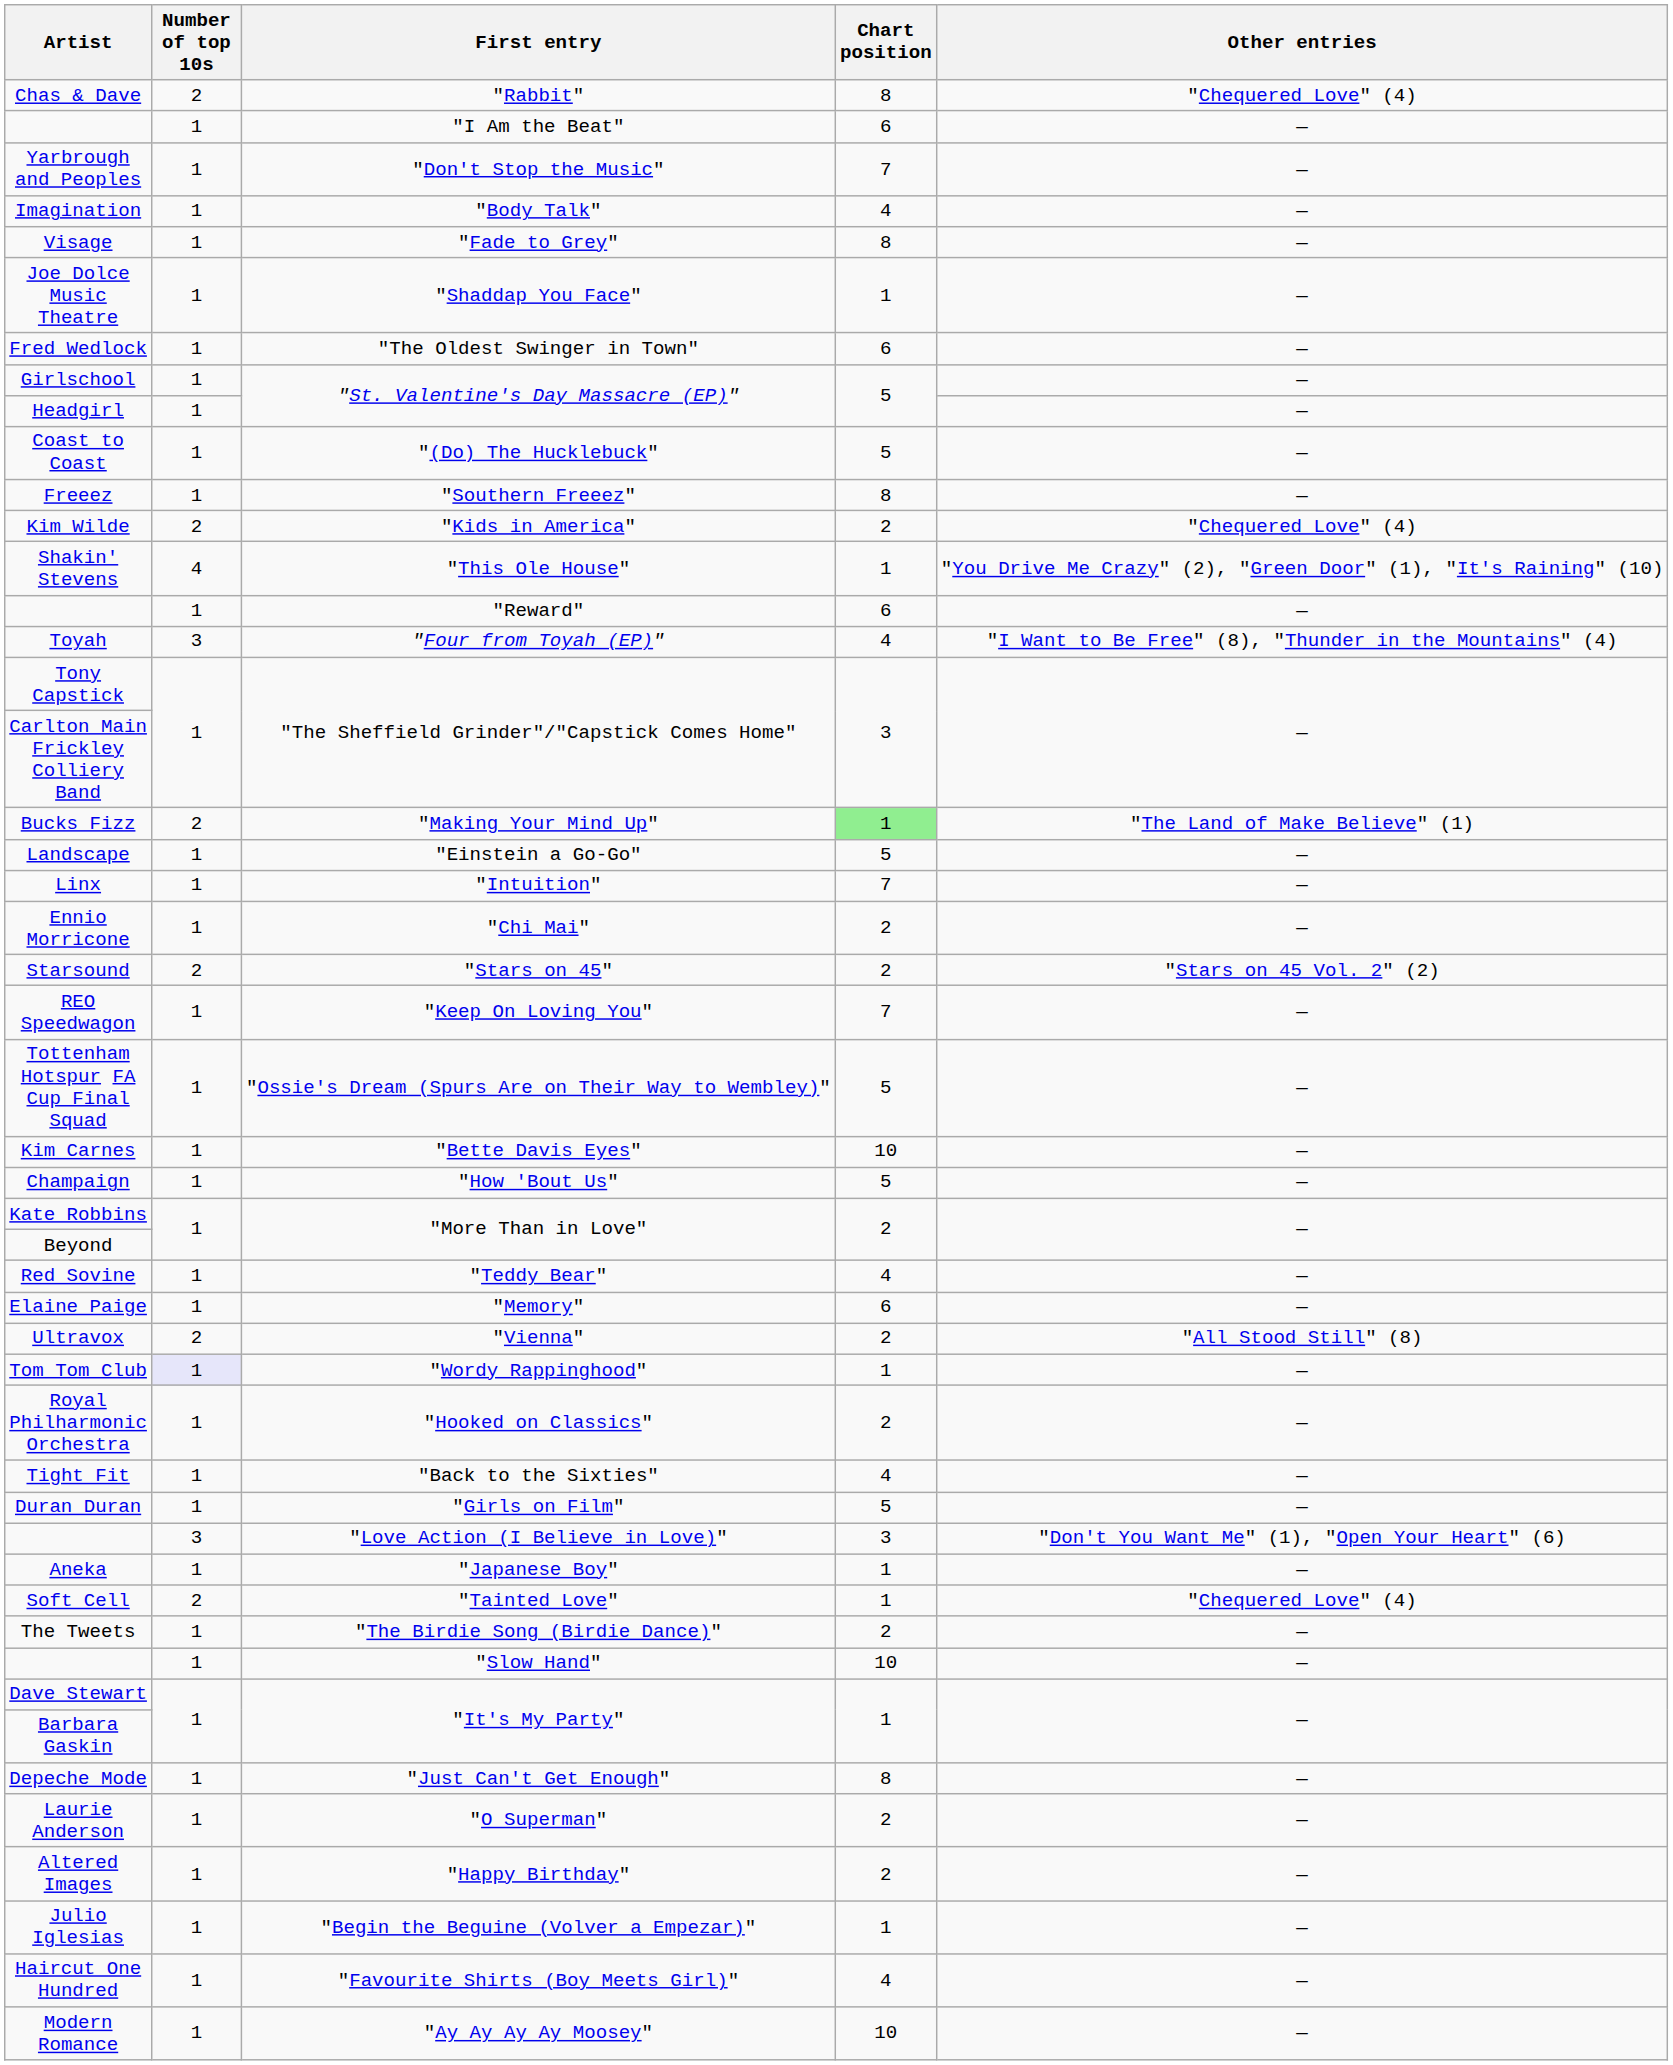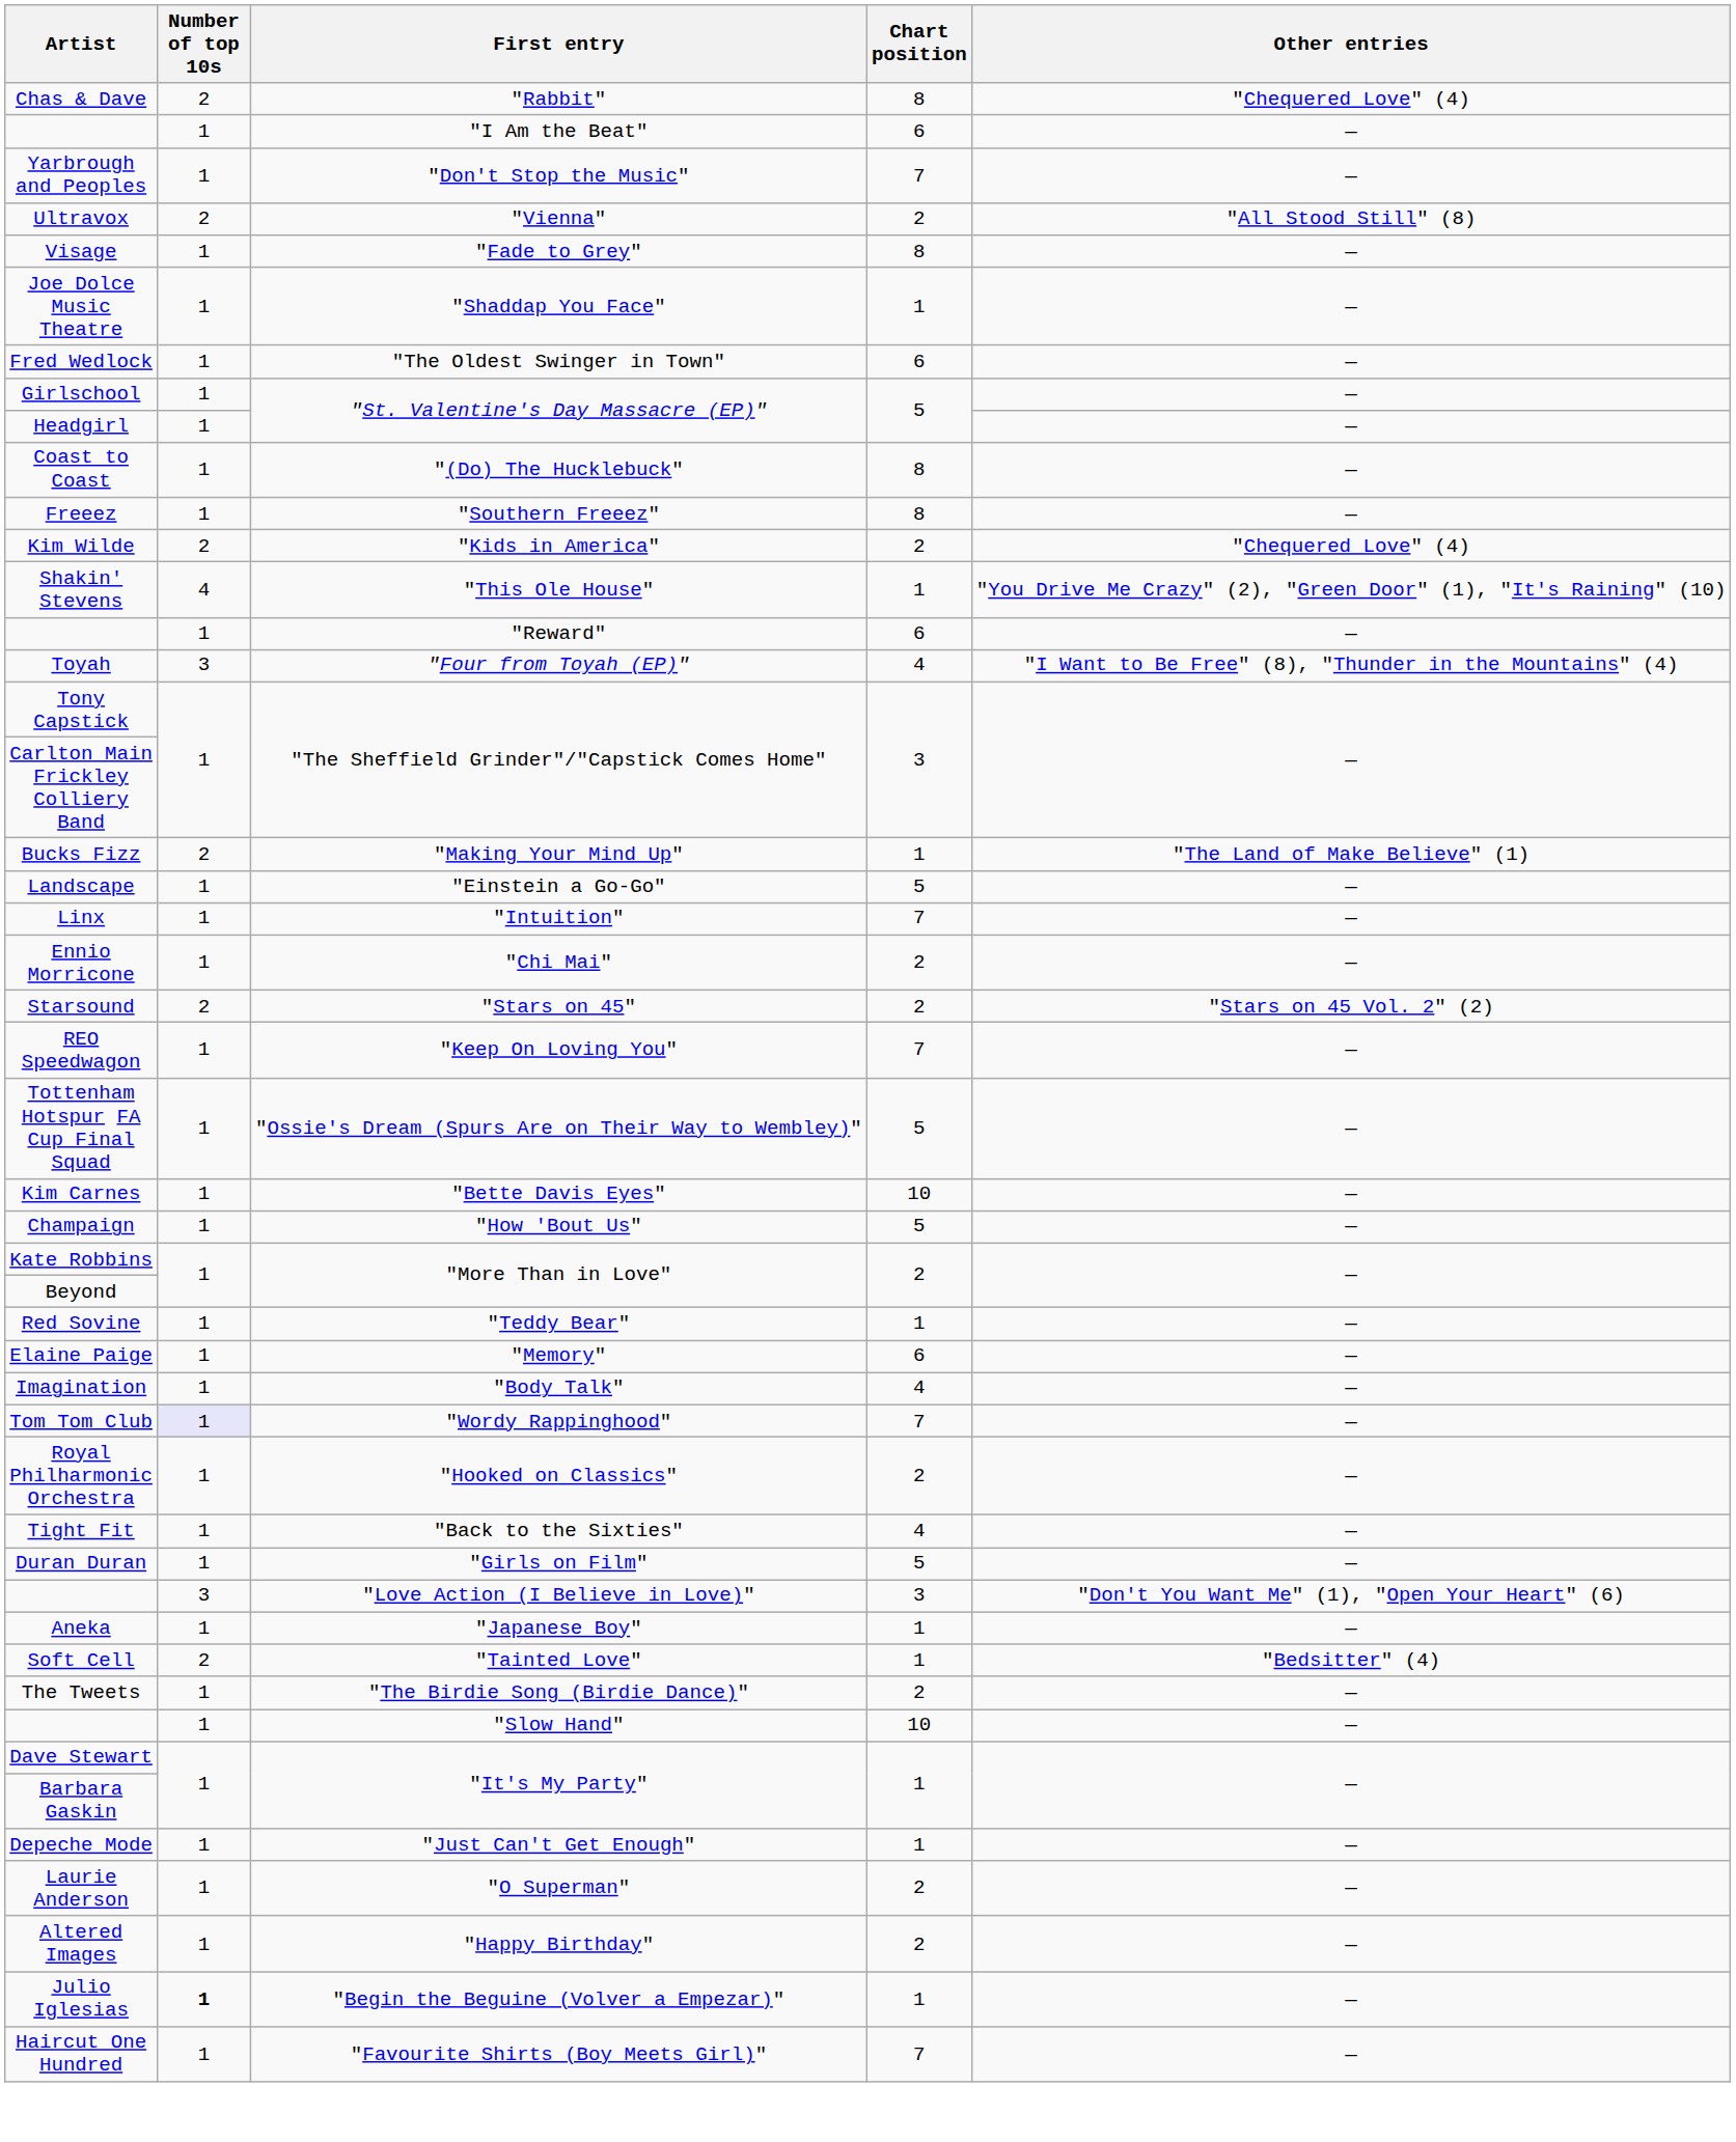 <table class="wikitable sortable mw-collapsible mw-collapsed" style="text-align: center;">
 <tr>
 <th scope="col" style="width:55px;">Artist</th>
 <th scope="col" style="width:55px;" data-sort-type="number">Number of top 10s</th>
 <th scope="col" style="text-align:center;">First entry</th>
 <th scope="col" style="width:55px;" data-sort-type="number">Chart position</th>
 <th scope="col" style="text-align:center;">Other entries</th>
 </tr>
 <tr>
 <td><a href='#'>Chas & Dave</a></td>
 <td>2</td>
 <td>"<a href='#'>Rabbit</a>"</td>
 <td>8</td>
 <td>"<a href='#'>Chequered Love</a>" (4)</td>
 </tr>
 <tr>
 <td></td>
 <td>1</td>
 <td>"I Am the Beat"</td>
 <td>6</td>
 <td>—</td>
 </tr>
 <tr>
 <td><a href='#'>Yarbrough and Peoples</a></td>
 <td>1</td>
 <td>"<a href='#'>Don't Stop the Music</a>"</td>
 <td>7</td>
 <td>—</td>
 </tr>
 <tr>
-<td><a href='#'>Imagination</a></td>
-<td>1</td>
-<td>"<a href='#'>Body Talk</a>"</td>
-<td>4</td>
-<td>—</td>
+<td><a href='#'>Ultravox</a></td>
+<td>2</td>
+<td>"<a href='#'>Vienna</a>"</td>
+<td>2</td>
+<td>"<a href='#'>All Stood Still</a>" (8)</td>
 </tr>
 <tr>
 <td><a href='#'>Visage</a></td>
 <td>1</td>
 <td>"<a href='#'>Fade to Grey</a>"</td>
 <td>8</td>
 <td>—</td>
 </tr>
 <tr>
 <td><a href='#'>Joe Dolce Music Theatre</a></td>
 <td>1</td>
 <td>"<a href='#'>Shaddap You Face</a>"</td>
 <td>1</td>
 <td>—</td>
 </tr>
 <tr>
 <td><a href='#'>Fred Wedlock</a></td>
 <td>1</td>
 <td>"The Oldest Swinger in Town"</td>
 <td>6</td>
 <td>—</td>
 </tr>
 <tr>
 <td><a href='#'>Girlschool</a></td>
 <td>1</td>
 <td rowspan="2" style="text-align:center"><em>"<a href='#'>St. Valentine's Day Massacre (EP)</a>"</em></td>
 <td rowspan="2" style="text-align:center">5</td>
 <td>—</td>
 </tr>
 <tr>
 <td><a href='#'>Headgirl</a></td>
 <td>1</td>
 <td>—</td>
 </tr>
 <tr>
 <td><a href='#'>Coast to Coast</a></td>
 <td>1</td>
 <td>"<a href='#'>(Do) The Hucklebuck</a>"</td>
-<td>5</td>
+<td>8</td>
 <td>—</td>
 </tr>
 <tr>
 <td><a href='#'>Freeez</a></td>
 <td>1</td>
 <td>"<a href='#'>Southern Freeez</a>"</td>
 <td>8</td>
 <td>—</td>
 </tr>
 <tr>
 <td><a href='#'>Kim Wilde</a></td>
 <td>2</td>
 <td>"<a href='#'>Kids in America</a>"</td>
 <td>2</td>
 <td>"<a href='#'>Chequered Love</a>" (4)</td>
 </tr>
 <tr>
 <td><a href='#'>Shakin' Stevens</a></td>
 <td>4</td>
 <td>"<a href='#'>This Ole House</a>"</td>
 <td>1</td>
 <td>"<a href='#'>You Drive Me Crazy</a>" (2), "<a href='#'>Green Door</a>" (1), "<a href='#'>It's Raining</a>" (10)</td>
 </tr>
 <tr>
 <td></td>
 <td>1</td>
 <td>"Reward"</td>
 <td>6</td>
 <td>—</td>
 </tr>
 <tr>
 <td><a href='#'>Toyah</a></td>
 <td>3</td>
 <td><em>"<a href='#'>Four from Toyah (EP)</a>"</em></td>
 <td>4</td>
 <td>"<a href='#'>I Want to Be Free</a>" (8), "<a href='#'>Thunder in the Mountains</a>" (4)</td>
 </tr>
 <tr>
 <td><a href='#'>Tony Capstick</a></td>
 <td rowspan="2">1</td>
 <td rowspan="2" style="text-align:center">"The Sheffield Grinder"/"Capstick Comes Home"</td>
 <td rowspan="2" style="text-align:center">3</td>
 <td rowspan="2">—</td>
 </tr>
 <tr>
 <td><a href='#'>Carlton Main Frickley Colliery Band</a></td>
 </tr>
 <tr>
 <td><a href='#'>Bucks Fizz</a></td>
 <td>2</td>
 <td>"<a href='#'>Making Your Mind Up</a>"</td>
-<td style="background: lightgreen;">1</td>
+<td>1</td>
 <td>"<a href='#'>The Land of Make Believe</a>" (1) </td>
 </tr>
 <tr>
 <td><a href='#'>Landscape</a></td>
 <td>1</td>
 <td>"Einstein a Go-Go"</td>
 <td>5</td>
 <td>—</td>
 </tr>
 <tr>
 <td><a href='#'>Linx</a></td>
 <td>1</td>
 <td>"<a href='#'>Intuition</a>"</td>
 <td>7</td>
 <td>—</td>
 </tr>
 <tr>
 <td><a href='#'>Ennio Morricone</a></td>
 <td>1</td>
 <td>"<a href='#'>Chi Mai</a>"</td>
 <td>2</td>
 <td>—</td>
 </tr>
 <tr>
 <td><a href='#'>Starsound</a></td>
 <td>2</td>
 <td>"<a href='#'>Stars on 45</a>"</td>
 <td>2</td>
 <td>"<a href='#'>Stars on 45 Vol. 2</a>" (2)</td>
 </tr>
 <tr>
 <td><a href='#'>REO Speedwagon</a></td>
 <td>1</td>
 <td>"<a href='#'>Keep On Loving You</a>"</td>
 <td>7</td>
 <td>—</td>
 </tr>
 <tr>
 <td><a href='#'>Tottenham Hotspur</a> <a href='#'>FA Cup Final Squad</a></td>
 <td>1</td>
 <td>"<a href='#'>Ossie's Dream (Spurs Are on Their Way to Wembley)</a>"</td>
 <td>5</td>
 <td>—</td>
 </tr>
 <tr>
 <td><a href='#'>Kim Carnes</a></td>
 <td>1</td>
 <td>"<a href='#'>Bette Davis Eyes</a>"</td>
 <td>10</td>
 <td>—</td>
 </tr>
 <tr>
 <td><a href='#'>Champaign</a></td>
 <td>1</td>
 <td>"<a href='#'>How 'Bout Us</a>"</td>
 <td>5</td>
 <td>—</td>
 </tr>
 <tr>
 <td><a href='#'>Kate Robbins</a></td>
 <td rowspan="2">1</td>
 <td rowspan="2" style="text-align:center">"More Than in Love"</td>
 <td rowspan="2" style="text-align:center">2</td>
 <td rowspan="2">—</td>
 </tr>
 <tr>
 <td>Beyond</td>
 </tr>
 <tr>
 <td><a href='#'>Red Sovine</a></td>
 <td>1</td>
 <td>"<a href='#'>Teddy Bear</a>"</td>
-<td>4</td>
+<td>1</td>
 <td>—</td>
 </tr>
 <tr>
 <td><a href='#'>Elaine Paige</a></td>
 <td>1</td>
 <td>"<a href='#'>Memory</a>"</td>
 <td>6</td>
 <td>—</td>
 </tr>
 <tr>
-<td><a href='#'>Ultravox</a></td>
-<td>2</td>
-<td>"<a href='#'>Vienna</a>"</td>
-<td>2</td>
-<td>"<a href='#'>All Stood Still</a>" (8)</td>
+<td><a href='#'>Imagination</a></td>
+<td>1</td>
+<td>"<a href='#'>Body Talk</a>"</td>
+<td>4</td>
+<td>—</td>
 </tr>
 <tr>
 <td><a href='#'>Tom Tom Club</a></td>
 <td style="background: lavender;">1</td>
 <td>"<a href='#'>Wordy Rappinghood</a>"</td>
-<td>1</td>
+<td>7</td>
 <td>—</td>
 </tr>
 <tr>
 <td><a href='#'>Royal Philharmonic Orchestra</a></td>
 <td>1</td>
 <td>"<a href='#'>Hooked on Classics</a>"</td>
 <td>2</td>
 <td>—</td>
 </tr>
 <tr>
 <td><a href='#'>Tight Fit</a></td>
 <td>1</td>
 <td>"Back to the Sixties"</td>
 <td>4</td>
 <td>—</td>
 </tr>
 <tr>
 <td><a href='#'>Duran Duran</a></td>
 <td>1</td>
 <td>"<a href='#'>Girls on Film</a>"</td>
 <td>5</td>
 <td>—</td>
 </tr>
 <tr>
 <td></td>
 <td>3</td>
 <td>"<a href='#'>Love Action (I Believe in Love)</a>"</td>
 <td>3</td>
 <td>"<a href='#'>Don't You Want Me</a>" (1), "<a href='#'>Open Your Heart</a>" (6)</td>
 </tr>
 <tr>
 <td><a href='#'>Aneka</a></td>
 <td>1</td>
 <td>"<a href='#'>Japanese Boy</a>"</td>
 <td>1</td>
 <td>—</td>
 </tr>
 <tr>
 <td><a href='#'>Soft Cell</a></td>
 <td>2</td>
 <td>"<a href='#'>Tainted Love</a>"</td>
 <td>1</td>
-<td>"<a href='#'>Chequered Love</a>" (4)</td>
+<td>"<a href='#'>Bedsitter</a>" (4)</td>
 </tr>
 <tr>
 <td>The Tweets</td>
 <td>1</td>
 <td>"<a href='#'>The Birdie Song (Birdie Dance)</a>"</td>
 <td>2</td>
 <td>—</td>
 </tr>
 <tr>
 <td></td>
 <td>1</td>
 <td>"<a href='#'>Slow Hand</a>"</td>
 <td>10</td>
 <td>—</td>
 </tr>
 <tr>
 <td><a href='#'>Dave Stewart</a></td>
 <td rowspan="2">1</td>
 <td rowspan="2" style="text-align:center">"<a href='#'>It's My Party</a>"</td>
 <td rowspan="2" style="text-align:center">1</td>
 <td rowspan="2">—</td>
 </tr>
 <tr>
 <td><a href='#'>Barbara Gaskin</a></td>
 </tr>
 <tr>
 <td><a href='#'>Depeche Mode</a></td>
 <td>1</td>
 <td>"<a href='#'>Just Can't Get Enough</a>"</td>
-<td>8</td>
+<td>1</td>
 <td>—</td>
 </tr>
 <tr>
 <td><a href='#'>Laurie Anderson</a></td>
 <td>1</td>
 <td>"<a href='#'>O Superman</a>"</td>
 <td>2</td>
 <td>—</td>
 </tr>
 <tr>
 <td><a href='#'>Altered Images</a></td>
 <td>1</td>
 <td>"<a href='#'>Happy Birthday</a>"</td>
 <td>2</td>
 <td>—</td>
 </tr>
 <tr>
 <td><a href='#'>Julio Iglesias</a></td>
-<td>1</td>
+<td><strong>1</strong></td>
 <td>"<a href='#'>Begin the Beguine (Volver a Empezar)</a>"</td>
 <td>1</td>
 <td>—</td>
 </tr>
 <tr>
 <td><a href='#'>Haircut One Hundred</a></td>
 <td>1</td>
 <td>"<a href='#'>Favourite Shirts (Boy Meets Girl)</a>"</td>
-<td>4</td>
-<td>—</td>
-</tr>
-<tr>
-<td><a href='#'>Modern Romance</a></td>
-<td>1</td>
-<td>"<a href='#'>Ay Ay Ay Ay Moosey</a>"</td>
-<td>10</td>
+<td>7</td>
 <td>—</td>
 </tr>
 </table>
